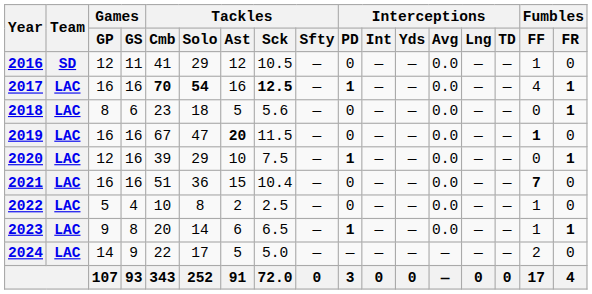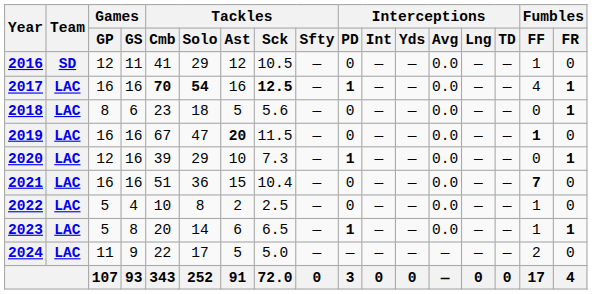 <table class="wikitable" style="text-align:center;">
 <tr>
 <th rowspan="2">Year</th>
 <th rowspan="2">Team</th>
 <th colspan="2">Games</th>
 <th colspan="5">Tackles</th>
 <th colspan="6">Interceptions</th>
 <th colspan="2">Fumbles</th>
 </tr>
 <tr>
 <th>GP</th>
 <th>GS</th>
 <th>Cmb</th>
 <th>Solo</th>
 <th>Ast</th>
 <th>Sck</th>
 <th>Sfty</th>
 <th>PD</th>
 <th>Int</th>
 <th>Yds</th>
 <th>Avg</th>
 <th>Lng</th>
 <th>TD</th>
 <th>FF</th>
 <th>FR</th>
 </tr>
 <tr>
 <th><a href='#'>2016</a></th>
 <th><a href='#'>SD</a></th>
 <td>12</td>
 <td>11</td>
 <td>41</td>
 <td>29</td>
 <td>12</td>
 <td>10.5</td>
 <td>—</td>
 <td>0</td>
 <td>—</td>
 <td>—</td>
 <td>0.0</td>
 <td>—</td>
 <td>—</td>
 <td>1</td>
 <td>0</td>
 </tr>
 <tr>
 <th><a href='#'>2017</a></th>
 <th><a href='#'>LAC</a></th>
 <td>16</td>
 <td>16</td>
 <td><strong>70</strong></td>
 <td><strong>54</strong></td>
 <td>16</td>
 <td><strong>12.5</strong></td>
 <td>—</td>
 <td><strong>1</strong></td>
 <td>—</td>
 <td>—</td>
 <td>0.0</td>
 <td>—</td>
 <td>—</td>
 <td>4</td>
 <td><strong>1</strong></td>
 </tr>
 <tr>
 <th><a href='#'>2018</a></th>
 <th><a href='#'>LAC</a></th>
 <td>8</td>
 <td>6</td>
 <td>23</td>
 <td>18</td>
 <td>5</td>
 <td>5.6</td>
 <td>—</td>
 <td>0</td>
 <td>—</td>
 <td>—</td>
 <td>0.0</td>
 <td>—</td>
 <td>—</td>
 <td>0</td>
 <td><strong>1</strong></td>
 </tr>
 <tr>
 <th><a href='#'>2019</a></th>
 <th><a href='#'>LAC</a></th>
 <td>16</td>
 <td>16</td>
 <td>67</td>
 <td>47</td>
 <td><strong>20</strong></td>
 <td>11.5</td>
 <td>—</td>
 <td>0</td>
 <td>—</td>
 <td>—</td>
 <td>0.0</td>
 <td>—</td>
 <td>—</td>
 <td><strong>1</strong></td>
 <td>0</td>
 </tr>
 <tr>
 <th><a href='#'>2020</a></th>
 <th><a href='#'>LAC</a></th>
 <td>12</td>
 <td>16</td>
 <td>39</td>
 <td>29</td>
 <td>10</td>
-<td>7.5</td>
+<td>7.3</td>
 <td>—</td>
 <td><strong>1</strong></td>
 <td>—</td>
 <td>—</td>
 <td>0.0</td>
 <td>—</td>
 <td>—</td>
 <td>0</td>
 <td><strong>1</strong></td>
 </tr>
 <tr>
 <th><a href='#'>2021</a></th>
 <th><a href='#'>LAC</a></th>
 <td>16</td>
 <td>16</td>
 <td>51</td>
 <td>36</td>
 <td>15</td>
 <td>10.4</td>
 <td>—</td>
 <td>0</td>
 <td>—</td>
 <td>—</td>
 <td>0.0</td>
 <td>—</td>
 <td>—</td>
 <td><strong>7</strong></td>
 <td>0</td>
 </tr>
 <tr>
 <th><a href='#'>2022</a></th>
 <th><a href='#'>LAC</a></th>
 <td>5</td>
 <td>4</td>
 <td>10</td>
 <td>8</td>
 <td>2</td>
 <td>2.5</td>
 <td>—</td>
 <td>0</td>
 <td>—</td>
 <td>—</td>
 <td>0.0</td>
 <td>—</td>
 <td>—</td>
 <td>1</td>
 <td>0</td>
 </tr>
 <tr>
 <th><a href='#'>2023</a></th>
 <th><a href='#'>LAC</a></th>
-<td>9</td>
+<td>5</td>
 <td>8</td>
 <td>20</td>
 <td>14</td>
 <td>6</td>
 <td>6.5</td>
 <td>—</td>
 <td><strong>1</strong></td>
 <td>—</td>
 <td>—</td>
 <td>0.0</td>
 <td>—</td>
 <td>—</td>
 <td>1</td>
 <td><strong>1</strong></td>
 </tr>
 <tr>
 <th><a href='#'>2024</a></th>
 <th><a href='#'>LAC</a></th>
-<td>14</td>
+<td>11</td>
 <td>9</td>
 <td>22</td>
 <td>17</td>
 <td>5</td>
 <td>5.0</td>
 <td>—</td>
 <td>—</td>
 <td>—</td>
 <td>—</td>
 <td>—</td>
 <td>—</td>
 <td>—</td>
 <td>2</td>
 <td>0</td>
 </tr>
 <tr>
 <th colspan="2"></th>
 <th>107</th>
 <th>93</th>
 <th>343</th>
 <th>252</th>
 <th>91</th>
 <th>72.0</th>
 <th>0</th>
 <th>3</th>
 <th>0</th>
 <th>0</th>
 <th>—</th>
 <th>0</th>
 <th>0</th>
 <th>17</th>
 <th>4</th>
 </tr>
 </table>
